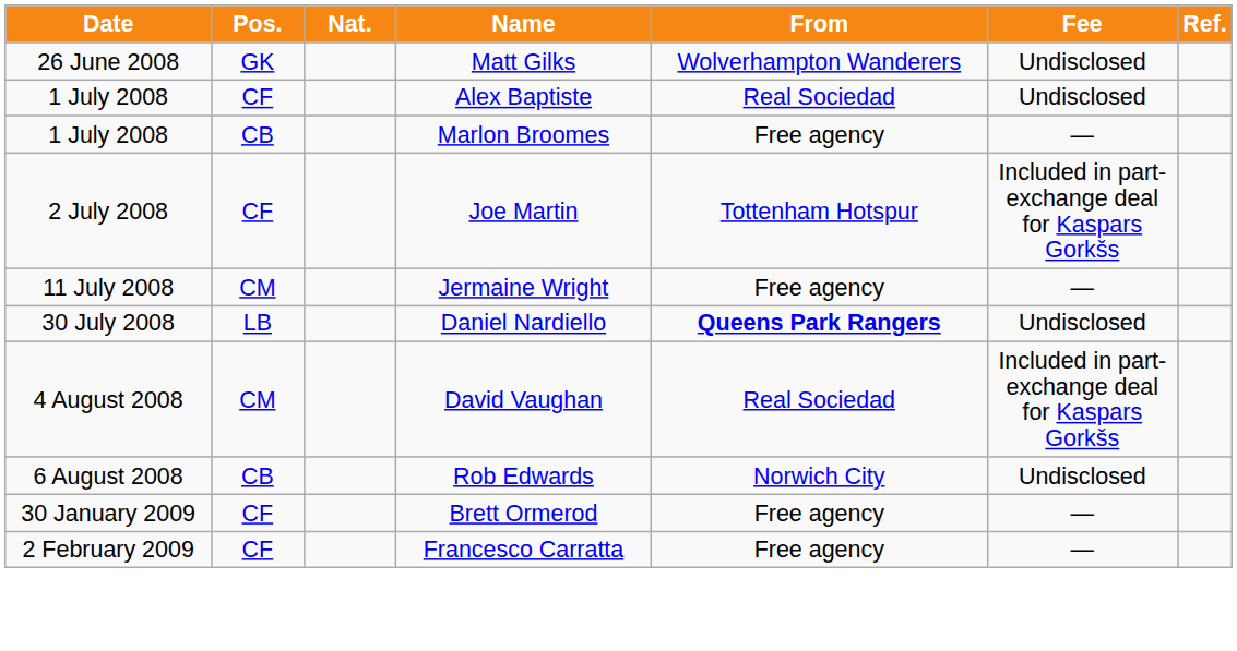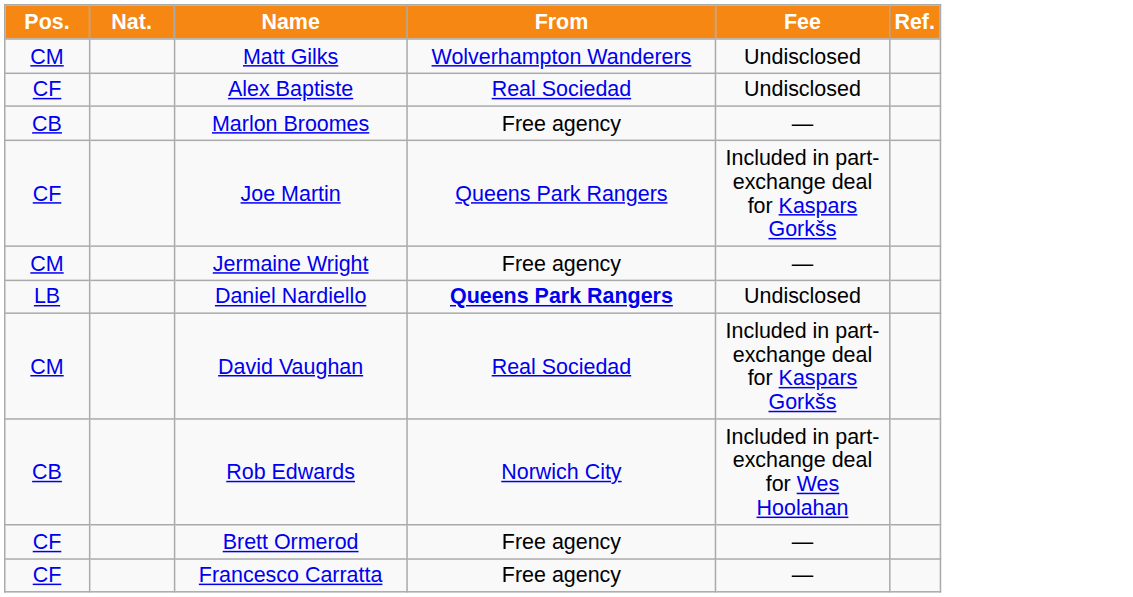 <table class="wikitable"  style="text-align:center; font-size:90%; ">
 <tr>
-<th style="background:#F68712; color:#FFFFFF; width:120px;">Date</th>
 <th style="background:#F68712; color:#FFFFFF; width:50px;">Pos.</th>
 <th style="background:#F68712; color:#FFFFFF; width:50px;">Nat.</th>
 <th style="background:#F68712; color:#FFFFFF; width:150px;">Name</th>
 <th style="background:#F68712; color:#FFFFFF; width:200px;">From</th>
 <th style="background:#F68712; color:#FFFFFF; width:110px;">Fee</th>
 <th style="background:#F68712; color:#FFFFFF; width:25px;">Ref.</th>
 </tr>
 <tr>
-<td>26 June 2008</td>
-<td><a href='#'>GK</a></td>
+<td><a href='#'>CM</a></td>
 <td></td>
 <td><a href='#'>Matt Gilks</a></td>
 <td><a href='#'>Wolverhampton Wanderers</a></td>
 <td>Undisclosed</td>
 <td></td>
 </tr>
 <tr>
-<td>1 July 2008</td>
 <td><a href='#'>CF</a></td>
 <td></td>
 <td><a href='#'>Alex Baptiste</a></td>
 <td><a href='#'>Real Sociedad</a></td>
 <td>Undisclosed</td>
 <td></td>
 </tr>
 <tr>
-<td>1 July 2008</td>
 <td><a href='#'>CB</a></td>
 <td></td>
 <td><a href='#'>Marlon Broomes</a></td>
 <td>Free agency</td>
 <td>—</td>
 <td></td>
 </tr>
 <tr>
-<td>2 July 2008</td>
 <td><a href='#'>CF</a></td>
 <td></td>
 <td><a href='#'>Joe Martin</a></td>
-<td><a href='#'>Tottenham Hotspur</a></td>
+<td><a href='#'>Queens Park Rangers</a></td>
 <td>Included in part-exchange deal for <a href='#'>Kaspars Gorkšs</a></td>
 <td></td>
 </tr>
 <tr>
-<td>11 July 2008</td>
 <td><a href='#'>CM</a></td>
 <td></td>
 <td><a href='#'>Jermaine Wright</a></td>
 <td>Free agency</td>
 <td>—</td>
 <td></td>
 </tr>
 <tr>
-<td>30 July 2008</td>
 <td><a href='#'>LB</a></td>
 <td></td>
 <td><a href='#'>Daniel Nardiello</a></td>
 <td><strong><a href='#'>Queens Park Rangers</a></strong></td>
 <td>Undisclosed</td>
 <td></td>
 </tr>
 <tr>
-<td>4 August 2008</td>
 <td><a href='#'>CM</a></td>
 <td></td>
 <td><a href='#'>David Vaughan</a></td>
 <td><a href='#'>Real Sociedad</a></td>
 <td>Included in part-exchange deal for <a href='#'>Kaspars Gorkšs</a></td>
 <td></td>
 </tr>
 <tr>
-<td>6 August 2008</td>
 <td><a href='#'>CB</a></td>
 <td></td>
 <td><a href='#'>Rob Edwards</a></td>
 <td><a href='#'>Norwich City</a></td>
-<td>Undisclosed</td>
+<td>Included in part-exchange deal for <a href='#'>Wes Hoolahan</a></td>
 <td></td>
 </tr>
 <tr>
-<td>30 January 2009</td>
 <td><a href='#'>CF</a></td>
 <td></td>
 <td><a href='#'>Brett Ormerod</a></td>
 <td>Free agency</td>
 <td>—</td>
 <td></td>
 </tr>
 <tr>
-<td>2 February  2009</td>
 <td><a href='#'>CF</a></td>
 <td></td>
 <td><a href='#'>Francesco Carratta</a></td>
 <td>Free agency</td>
 <td>—</td>
 <td></td>
 </tr>
 </table>
